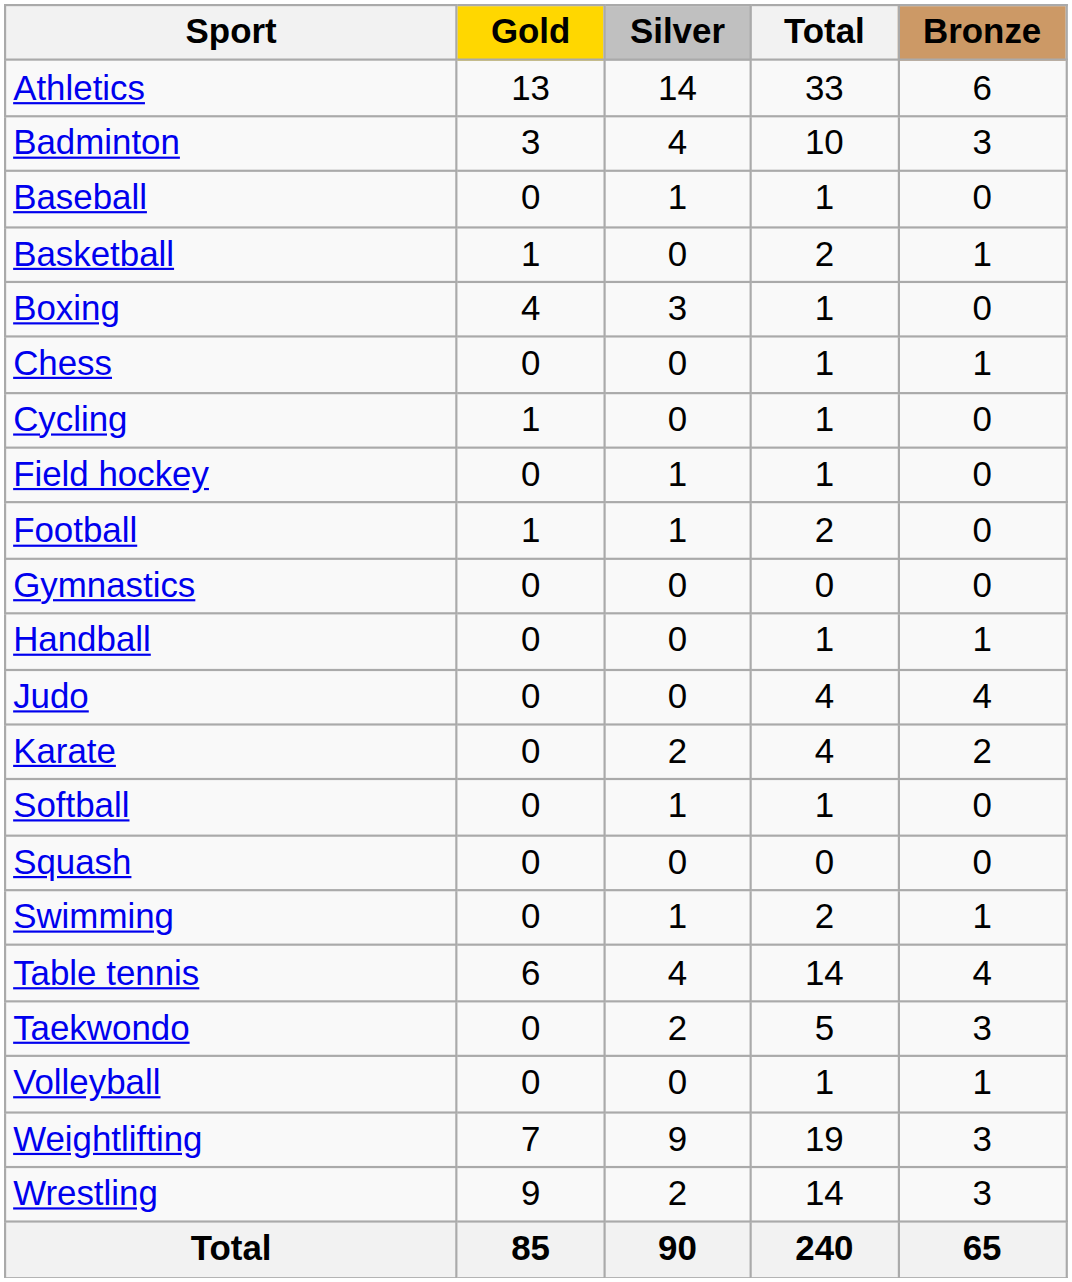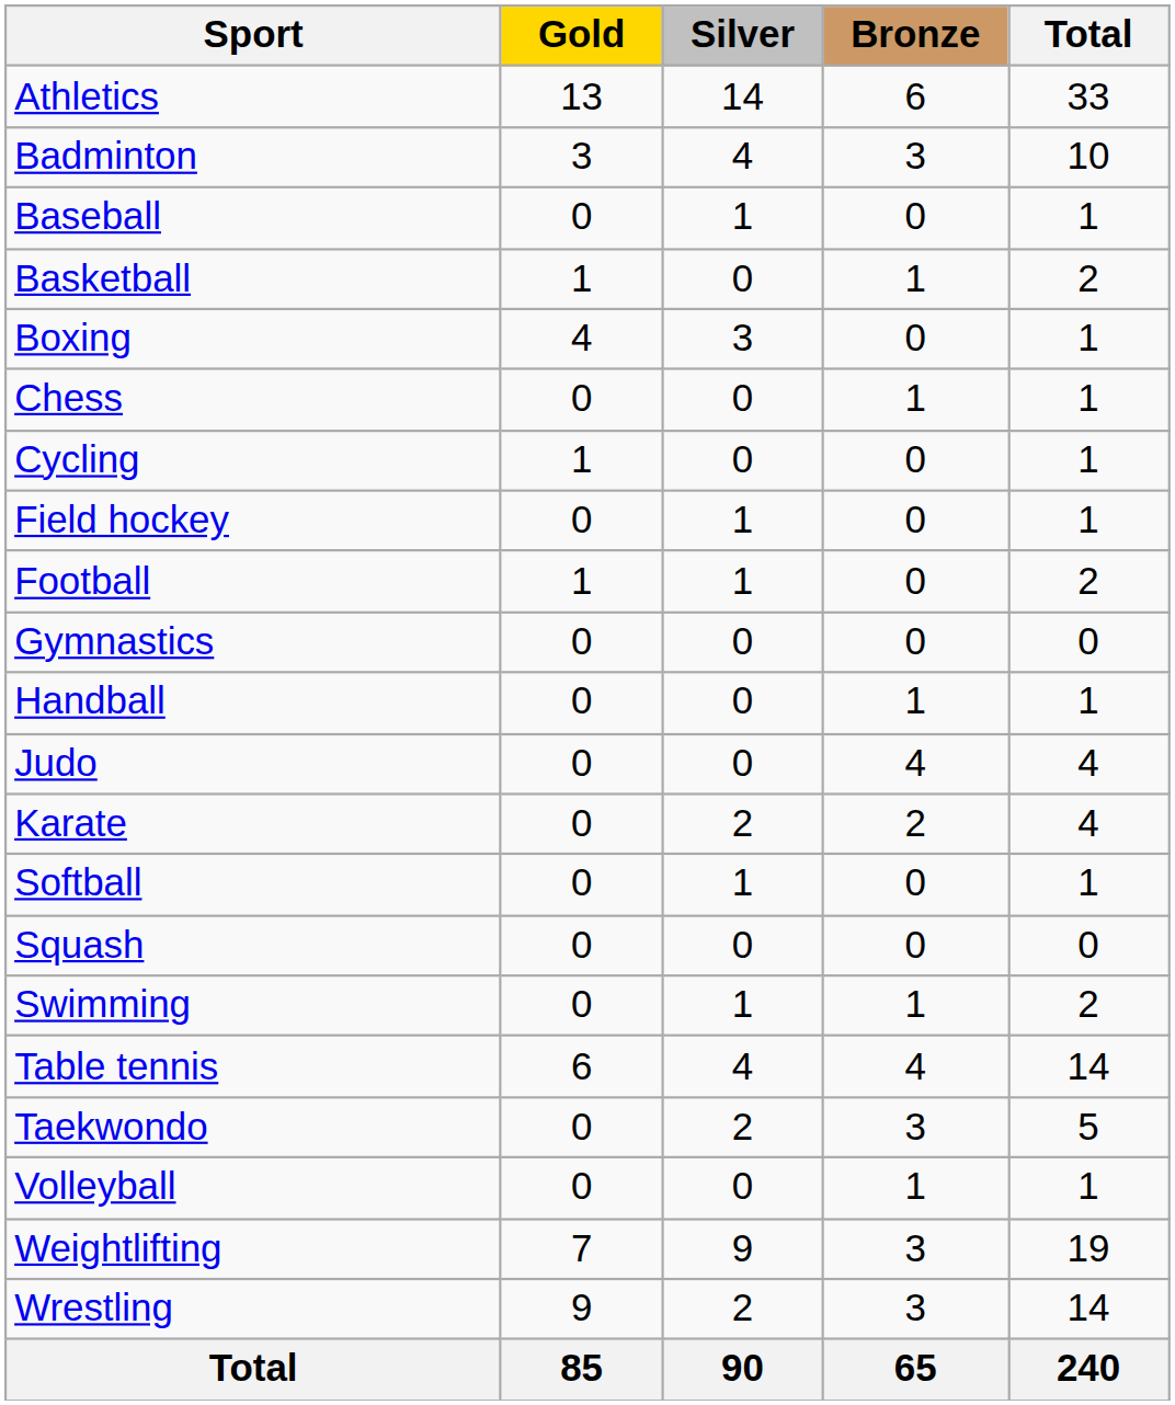 <table class="wikitable sortable" style="text-align:center;">
 <tr>
 <th width=200>Sport</th>
 <td bgcolor=gold width=60><strong>Gold</strong></td>
 <td bgcolor=silver width=60><strong>Silver</strong></td>
+<td bgcolor=#cc9966 width=70><strong>Bronze</strong></td>
 <th width=60>Total</th>
-<td bgcolor=#cc9966 width=70><strong>Bronze</strong></td>
 </tr>
 <tr>
 <td align=left> <a href='#'>Athletics</a></td>
 <td>13</td>
 <td>14</td>
+<td>6</td>
 <td>33</td>
-<td>6</td>
 </tr>
 <tr>
 <td align=left> <a href='#'>Badminton</a></td>
 <td>3</td>
 <td>4</td>
+<td>3</td>
 <td>10</td>
-<td>3</td>
 </tr>
 <tr>
 <td align=left> <a href='#'>Baseball</a></td>
 <td>0</td>
 <td>1</td>
+<td>0</td>
 <td>1</td>
-<td>0</td>
 </tr>
 <tr>
 <td align=left> <a href='#'>Basketball</a></td>
 <td>1</td>
 <td>0</td>
+<td>1</td>
 <td>2</td>
-<td>1</td>
 </tr>
 <tr>
 <td align=left> <a href='#'>Boxing</a></td>
 <td>4</td>
 <td>3</td>
+<td>0</td>
 <td>1</td>
-<td>0</td>
 </tr>
 <tr>
 <td align=left> <a href='#'>Chess</a></td>
 <td>0</td>
 <td>0</td>
 <td>1</td>
 <td>1</td>
 </tr>
 <tr>
 <td align=left> <a href='#'>Cycling</a></td>
 <td>1</td>
 <td>0</td>
+<td>0</td>
 <td>1</td>
-<td>0</td>
 </tr>
 <tr>
 <td align=left> <a href='#'>Field hockey</a></td>
 <td>0</td>
 <td>1</td>
+<td>0</td>
 <td>1</td>
-<td>0</td>
 </tr>
 <tr>
 <td align=left> <a href='#'>Football</a></td>
 <td>1</td>
 <td>1</td>
+<td>0</td>
 <td>2</td>
-<td>0</td>
 </tr>
 <tr>
 <td align=left> <a href='#'>Gymnastics</a></td>
 <td>0</td>
 <td>0</td>
 <td>0</td>
 <td>0</td>
 </tr>
 <tr>
 <td align=left> <a href='#'>Handball</a></td>
 <td>0</td>
 <td>0</td>
 <td>1</td>
 <td>1</td>
 </tr>
 <tr>
 <td align=left> <a href='#'>Judo</a></td>
 <td>0</td>
 <td>0</td>
 <td>4</td>
 <td>4</td>
 </tr>
 <tr>
 <td align=left> <a href='#'>Karate</a></td>
 <td>0</td>
 <td>2</td>
+<td>2</td>
 <td>4</td>
-<td>2</td>
 </tr>
 <tr>
 <td align=left> <a href='#'>Softball</a></td>
 <td>0</td>
 <td>1</td>
+<td>0</td>
 <td>1</td>
-<td>0</td>
 </tr>
 <tr>
 <td align=left> <a href='#'>Squash</a></td>
 <td>0</td>
 <td>0</td>
 <td>0</td>
 <td>0</td>
 </tr>
 <tr>
 <td align=left> <a href='#'>Swimming</a></td>
 <td>0</td>
 <td>1</td>
+<td>1</td>
 <td>2</td>
-<td>1</td>
 </tr>
 <tr>
 <td align=left> <a href='#'>Table tennis</a></td>
 <td>6</td>
 <td>4</td>
+<td>4</td>
 <td>14</td>
-<td>4</td>
 </tr>
 <tr>
 <td align=left> <a href='#'>Taekwondo</a></td>
 <td>0</td>
 <td>2</td>
+<td>3</td>
 <td>5</td>
-<td>3</td>
 </tr>
 <tr>
 <td align=left> <a href='#'>Volleyball</a></td>
 <td>0</td>
 <td>0</td>
 <td>1</td>
 <td>1</td>
 </tr>
 <tr>
 <td align=left> <a href='#'>Weightlifting</a></td>
 <td>7</td>
 <td>9</td>
+<td>3</td>
 <td>19</td>
-<td>3</td>
 </tr>
 <tr>
 <td align=left> <a href='#'>Wrestling</a></td>
 <td>9</td>
 <td>2</td>
+<td>3</td>
 <td>14</td>
-<td>3</td>
 </tr>
 <tr>
 <th>Total</th>
 <th>85</th>
 <th>90</th>
+<th>65</th>
 <th>240</th>
-<th>65</th>
 </tr>
 </table>
